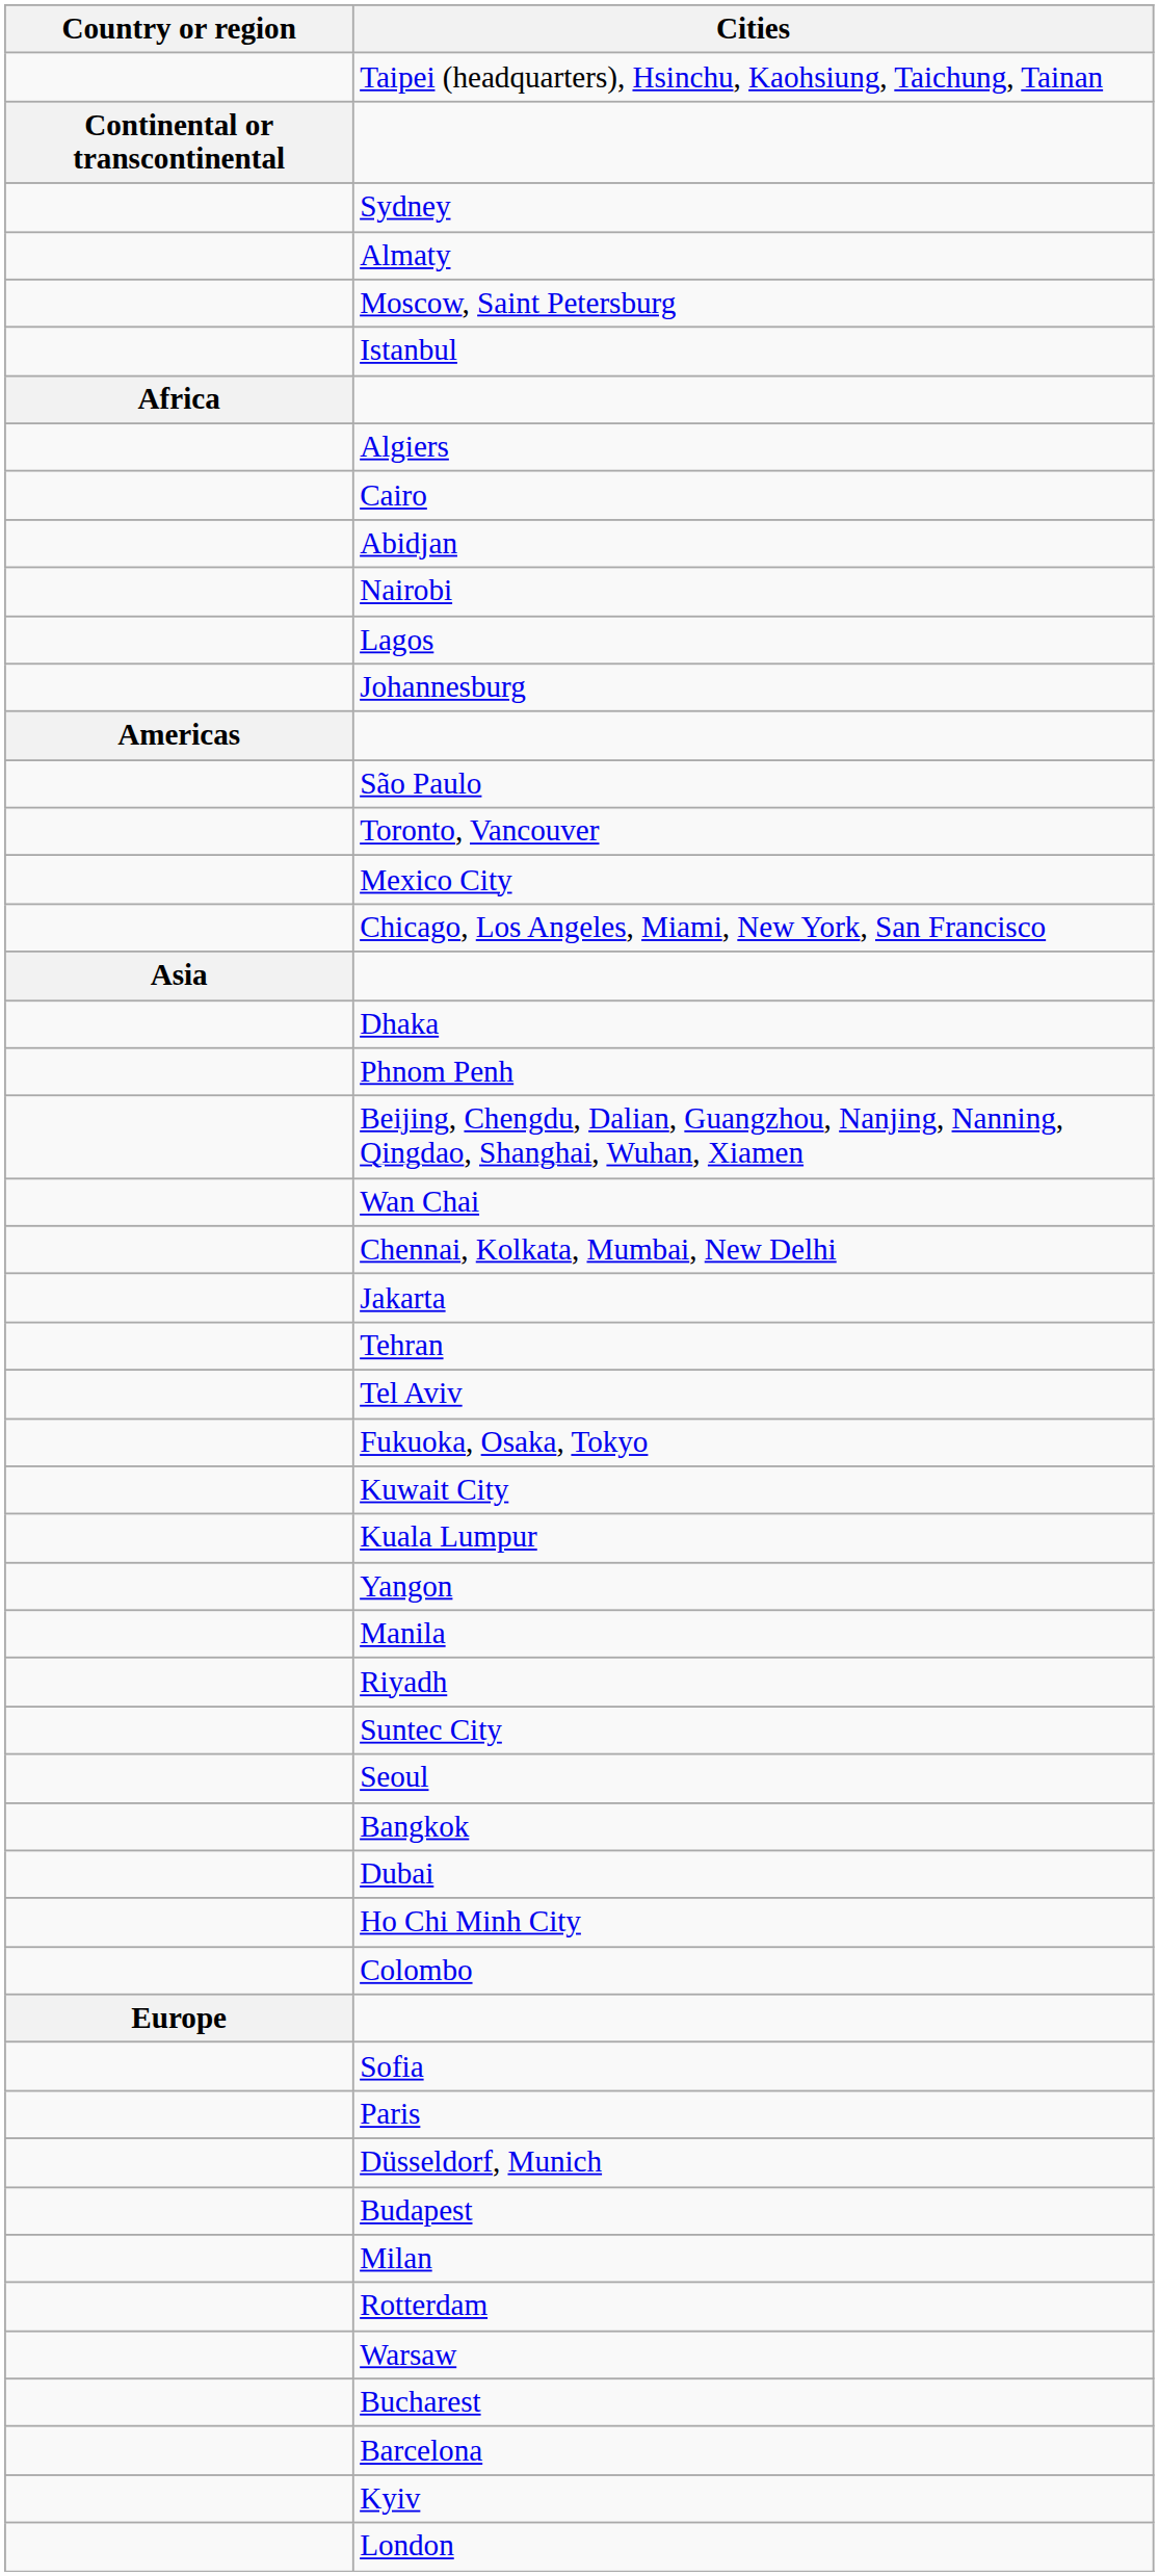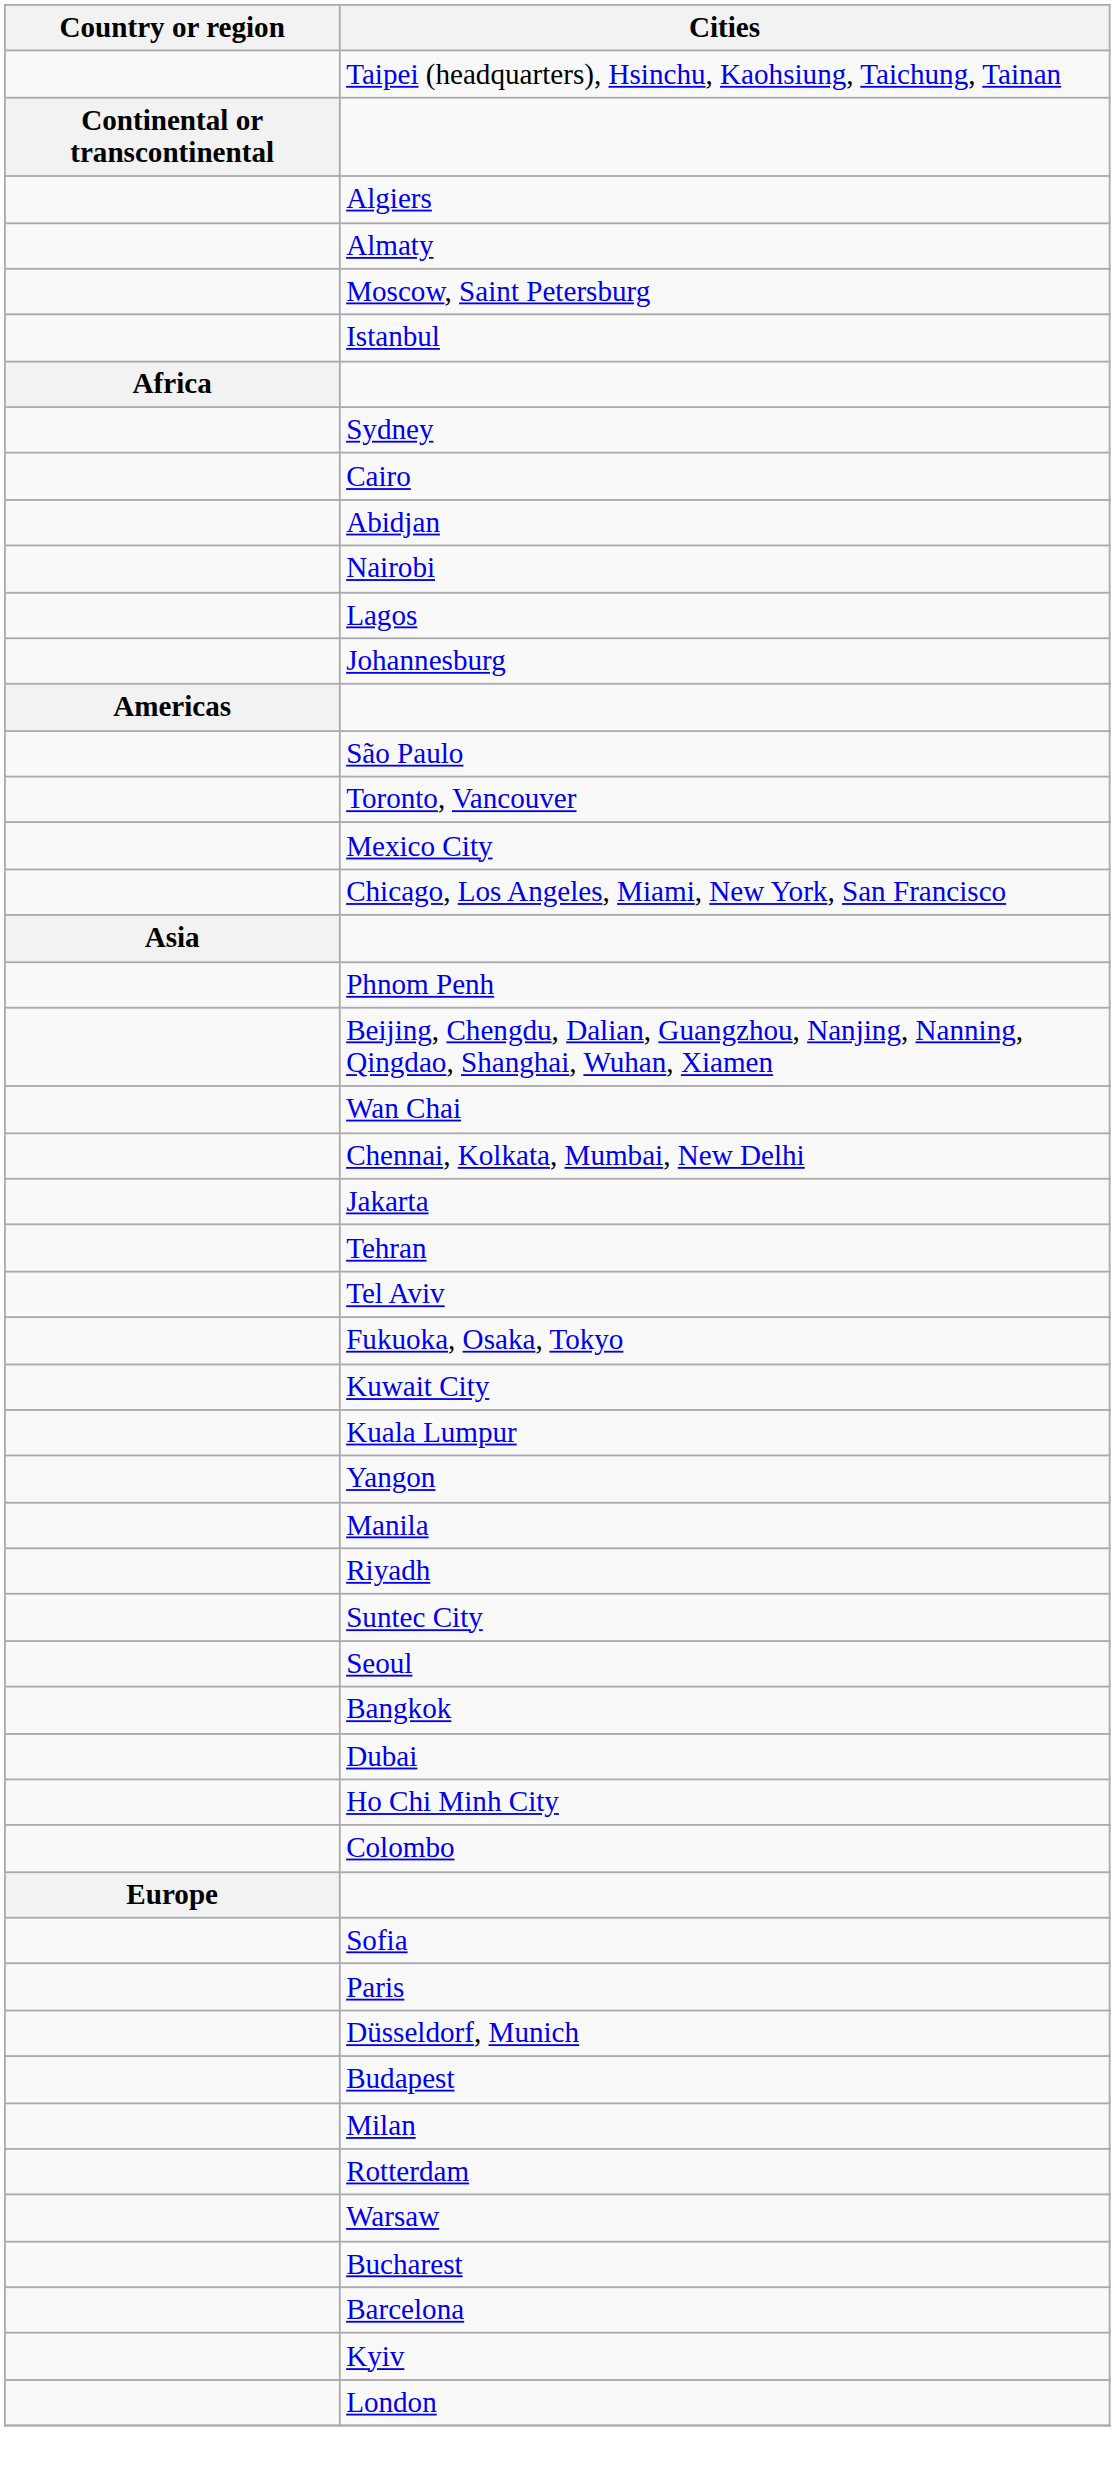 <table class="wikitable sortable">
 <tr>
 <th>Country or region</th>
 <th>Cities</th>
 </tr>
 <tr>
 <td></td>
 <td><a href='#'>Taipei</a> (headquarters), <a href='#'>Hsinchu</a>, <a href='#'>Kaohsiung</a>, <a href='#'>Taichung</a>, <a href='#'>Tainan</a></td>
 </tr>
 <tr>
 <th>Continental or transcontinental</th>
 </tr>
 <tr>
 <td></td>
-<td><a href='#'>Sydney</a></td>
+<td><a href='#'>Algiers</a></td>
 </tr>
 <tr>
 <td></td>
 <td><a href='#'>Almaty</a></td>
 </tr>
 <tr>
 <td></td>
 <td><a href='#'>Moscow</a>, <a href='#'>Saint Petersburg</a></td>
 </tr>
 <tr>
 <td></td>
 <td><a href='#'>Istanbul</a></td>
 </tr>
 <tr>
 <th>Africa</th>
 </tr>
 <tr>
 <td></td>
-<td><a href='#'>Algiers</a></td>
+<td><a href='#'>Sydney</a></td>
 </tr>
 <tr>
 <td></td>
 <td><a href='#'>Cairo</a></td>
 </tr>
 <tr>
 <td></td>
 <td><a href='#'>Abidjan</a></td>
 </tr>
 <tr>
 <td></td>
 <td><a href='#'>Nairobi</a></td>
 </tr>
 <tr>
 <td></td>
 <td><a href='#'>Lagos</a></td>
 </tr>
 <tr>
 <td></td>
 <td><a href='#'>Johannesburg</a></td>
 </tr>
 <tr>
 <th>Americas</th>
 </tr>
 <tr>
 <td></td>
 <td><a href='#'>São Paulo</a></td>
 </tr>
 <tr>
 <td></td>
 <td><a href='#'>Toronto</a>, <a href='#'>Vancouver</a></td>
 </tr>
 <tr>
 <td></td>
 <td><a href='#'>Mexico City</a></td>
 </tr>
 <tr>
 <td></td>
 <td><a href='#'>Chicago</a>, <a href='#'>Los Angeles</a>, <a href='#'>Miami</a>, <a href='#'>New York</a>, <a href='#'>San Francisco</a></td>
 </tr>
 <tr>
 <th>Asia</th>
-</tr>
-<tr>
-<td></td>
-<td><a href='#'>Dhaka</a></td>
 </tr>
 <tr>
 <td></td>
 <td><a href='#'>Phnom Penh</a></td>
 </tr>
 <tr>
 <td></td>
 <td><a href='#'>Beijing</a>, <a href='#'>Chengdu</a>, <a href='#'>Dalian</a>, <a href='#'>Guangzhou</a>, <a href='#'>Nanjing</a>, <a href='#'>Nanning</a>, <a href='#'>Qingdao</a>, <a href='#'>Shanghai</a>, <a href='#'>Wuhan</a>, <a href='#'>Xiamen</a></td>
 </tr>
 <tr>
 <td></td>
 <td><a href='#'>Wan Chai</a></td>
 </tr>
 <tr>
 <td></td>
 <td><a href='#'>Chennai</a>, <a href='#'>Kolkata</a>, <a href='#'>Mumbai</a>, <a href='#'>New Delhi</a></td>
 </tr>
 <tr>
 <td></td>
 <td><a href='#'>Jakarta</a></td>
 </tr>
 <tr>
 <td></td>
 <td><a href='#'>Tehran</a></td>
 </tr>
 <tr>
 <td></td>
 <td><a href='#'>Tel Aviv</a></td>
 </tr>
 <tr>
 <td></td>
 <td><a href='#'>Fukuoka</a>, <a href='#'>Osaka</a>, <a href='#'>Tokyo</a></td>
 </tr>
 <tr>
 <td></td>
 <td><a href='#'>Kuwait City</a></td>
 </tr>
 <tr>
 <td></td>
 <td><a href='#'>Kuala Lumpur</a></td>
 </tr>
 <tr>
 <td></td>
 <td><a href='#'>Yangon</a></td>
 </tr>
 <tr>
 <td></td>
 <td><a href='#'>Manila</a></td>
 </tr>
 <tr>
 <td></td>
 <td><a href='#'>Riyadh</a></td>
 </tr>
 <tr>
 <td></td>
 <td><a href='#'>Suntec City</a></td>
 </tr>
 <tr>
 <td></td>
 <td><a href='#'>Seoul</a></td>
 </tr>
 <tr>
 <td></td>
 <td><a href='#'>Bangkok</a></td>
 </tr>
 <tr>
 <td></td>
 <td><a href='#'>Dubai</a></td>
 </tr>
 <tr>
 <td></td>
 <td><a href='#'>Ho Chi Minh City</a></td>
 </tr>
 <tr>
 <td></td>
 <td><a href='#'>Colombo</a></td>
 </tr>
 <tr>
 <th>Europe</th>
 </tr>
 <tr>
 <td></td>
 <td><a href='#'>Sofia</a></td>
 </tr>
 <tr>
 <td></td>
 <td><a href='#'>Paris</a></td>
 </tr>
 <tr>
 <td></td>
 <td><a href='#'>Düsseldorf</a>, <a href='#'>Munich</a></td>
 </tr>
 <tr>
 <td></td>
 <td><a href='#'>Budapest</a></td>
 </tr>
 <tr>
 <td></td>
 <td><a href='#'>Milan</a></td>
 </tr>
 <tr>
 <td></td>
 <td><a href='#'>Rotterdam</a></td>
 </tr>
 <tr>
 <td></td>
 <td><a href='#'>Warsaw</a></td>
 </tr>
 <tr>
 <td></td>
 <td><a href='#'>Bucharest</a></td>
 </tr>
 <tr>
 <td></td>
 <td><a href='#'>Barcelona</a></td>
 </tr>
 <tr>
 <td></td>
 <td><a href='#'>Kyiv</a></td>
 </tr>
 <tr>
 <td></td>
 <td><a href='#'>London</a></td>
 </tr>
 <tr>
 </tr>
 </table>
